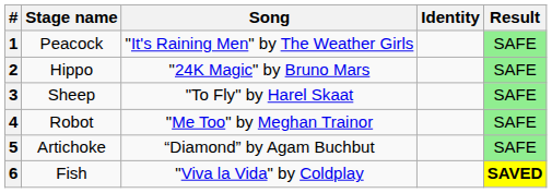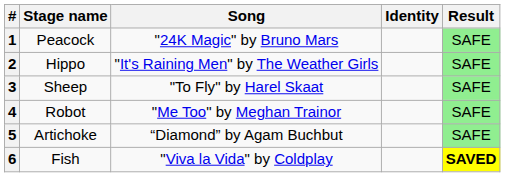 <table class="wikitable plainrowheaders" style="text-align: center;">
 <tr>
 <th>#</th>
 <th>Stage name</th>
 <th>Song</th>
 <th>Identity</th>
 <th>Result</th>
 </tr>
 <tr>
 <th>1</th>
 <td>Peacock</td>
-<td>"<a href='#'>It's Raining Men</a>" by <a href='#'>The Weather Girls</a></td>
+<td>"<a href='#'>24K Magic</a>" by <a href='#'>Bruno Mars</a></td>
 <td></td>
 <td bgcolor="lightgreen">SAFE</td>
 </tr>
 <tr>
 <th>2</th>
 <td>Hippo</td>
-<td>"<a href='#'>24K Magic</a>" by <a href='#'>Bruno Mars</a></td>
+<td>"<a href='#'>It's Raining Men</a>" by <a href='#'>The Weather Girls</a></td>
 <td></td>
 <td bgcolor="lightgreen">SAFE</td>
 </tr>
 <tr>
 <th>3</th>
 <td>Sheep</td>
 <td>"To Fly" by <a href='#'>Harel Skaat</a></td>
 <td></td>
 <td bgcolor="lightgreen">SAFE</td>
 </tr>
 <tr>
 <th>4</th>
 <td>Robot</td>
 <td>"<a href='#'>Me Too</a>" by <a href='#'>Meghan Trainor</a></td>
 <td></td>
 <td bgcolor="lightgreen">SAFE</td>
 </tr>
 <tr>
 <th>5</th>
 <td>Artichoke</td>
 <td>“Diamond” by Agam Buchbut</td>
 <td></td>
 <td bgcolor="lightgreen">SAFE</td>
 </tr>
 <tr>
 <th>6</th>
 <td>Fish</td>
 <td>"<a href='#'>Viva la Vida</a>" by <a href='#'>Coldplay</a></td>
 <td></td>
 <td bgcolor="yellow"><strong>SAVED</strong></td>
 </tr>
 </table>
